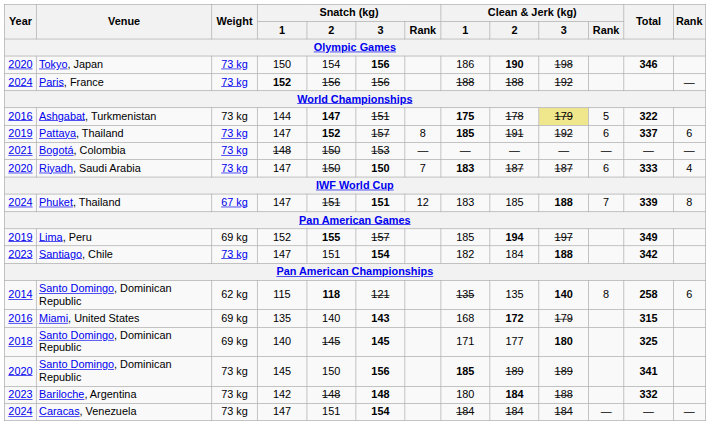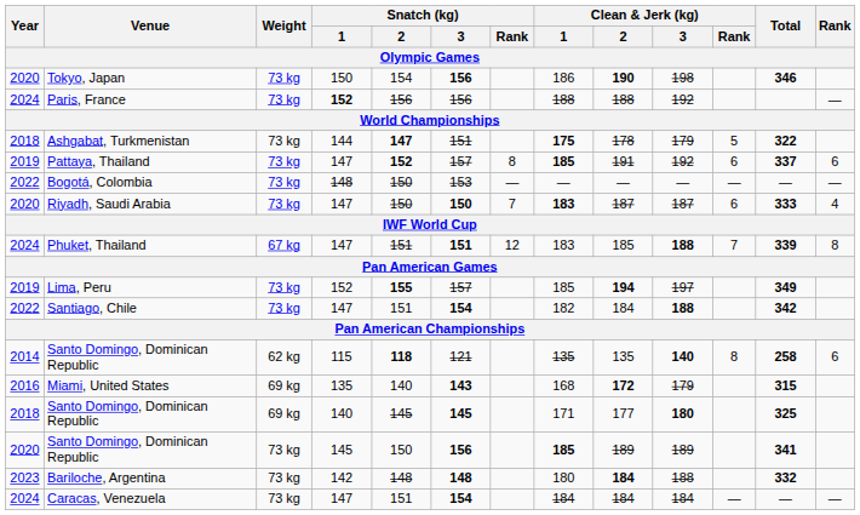 <table class="wikitable" style="text-align:center;">
 <tr>
 <th rowspan=2 width=40>Year</th>
 <th rowspan=2 width=250>Venue</th>
 <th rowspan=2 width=60>Weight</th>
 <th colspan=4>Snatch (kg)</th>
 <th colspan=4>Clean & Jerk (kg)</th>
 <th rowspan=2 width=65>Total</th>
 <th rowspan=2 width=40>Rank</th>
 </tr>
 <tr>
 <th width=65>1</th>
 <th width=65>2</th>
 <th width=65>3</th>
 <th width=45>Rank</th>
 <th width=65>1</th>
 <th width=65>2</th>
 <th width=65>3</th>
 <th width=45>Rank</th>
 </tr>
 <tr>
 <th colspan=13><a href='#'>Olympic Games</a></th>
 </tr>
 <tr>
 <td><a href='#'>2020</a></td>
 <td align=left><a href='#'>Tokyo</a>, Japan</td>
 <td><a href='#'>73 kg</a></td>
 <td>150</td>
 <td>154</td>
 <td><strong>156</strong></td>
 <td></td>
 <td>186</td>
 <td><strong>190</strong></td>
 <td><s>198</s></td>
 <td></td>
 <td><strong>346</strong></td>
 <td></td>
 </tr>
 <tr>
 <td><a href='#'>2024</a></td>
 <td align=left><a href='#'>Paris</a>, France</td>
 <td><a href='#'>73 kg</a></td>
 <td><strong>152</strong></td>
 <td><s>156</s></td>
 <td><s>156</s></td>
 <td></td>
 <td><s>188</s></td>
 <td><s>188</s></td>
 <td><s>192</s></td>
 <td></td>
 <td></td>
 <td>—</td>
 </tr>
 <tr>
 <th colspan=13><a href='#'>World Championships</a></th>
 </tr>
 <tr>
-<td><a href='#'>2016</a></td>
+<td><a href='#'>2018</a></td>
 <td align=left><a href='#'>Ashgabat</a>, Turkmenistan</td>
 <td>73 kg</td>
 <td>144</td>
 <td><strong>147</strong></td>
 <td><s>151</s></td>
 <td></td>
 <td><strong>175</strong></td>
 <td><s>178</s></td>
-<td style="background: khaki;"><s>179</s></td>
+<td><s>179</s></td>
 <td>5</td>
 <td><strong>322</strong></td>
 <td></td>
 </tr>
 <tr>
 <td><a href='#'>2019</a></td>
 <td align=left><a href='#'>Pattaya</a>, Thailand</td>
 <td><a href='#'>73 kg</a></td>
 <td>147</td>
 <td><strong>152</strong></td>
 <td><s>157</s></td>
 <td>8</td>
 <td><strong>185</strong></td>
 <td><s>191</s></td>
 <td><s>192</s></td>
 <td>6</td>
 <td><strong>337</strong></td>
 <td>6</td>
 </tr>
 <tr>
-<td><a href='#'>2021</a></td>
+<td><a href='#'>2022</a></td>
 <td align=left><a href='#'>Bogotá</a>, Colombia</td>
 <td><a href='#'>73 kg</a></td>
 <td><s>148</s></td>
 <td><s>150</s></td>
 <td><s>153</s></td>
 <td>—</td>
 <td>—</td>
 <td>—</td>
 <td>—</td>
 <td>—</td>
 <td>—</td>
 <td>—</td>
 </tr>
 <tr>
 <td><a href='#'>2020</a></td>
 <td align=left><a href='#'>Riyadh</a>, Saudi Arabia</td>
 <td><a href='#'>73 kg</a></td>
 <td>147</td>
 <td><s>150</s></td>
 <td><strong>150</strong></td>
 <td>7</td>
 <td><strong>183</strong></td>
 <td><s>187</s></td>
 <td><s>187</s></td>
 <td>6</td>
 <td><strong>333</strong></td>
 <td>4</td>
 </tr>
 <tr>
 <th colspan=13><a href='#'>IWF World Cup</a></th>
 </tr>
 <tr>
 <td><a href='#'>2024</a></td>
 <td align=left><a href='#'>Phuket</a>, Thailand</td>
 <td><a href='#'>67 kg</a></td>
 <td>147</td>
 <td><s>151</s></td>
 <td><strong>151</strong></td>
 <td>12</td>
 <td>183</td>
 <td>185</td>
 <td><strong>188</strong></td>
 <td>7</td>
 <td><strong>339</strong></td>
 <td>8</td>
 </tr>
 <tr>
 <th colspan=13><a href='#'>Pan American Games</a></th>
 </tr>
 <tr>
 <td><a href='#'>2019</a></td>
 <td align=left><a href='#'>Lima</a>, Peru</td>
-<td>69 kg</td>
+<td><a href='#'>73 kg</a></td>
 <td>152</td>
 <td><strong>155</strong></td>
 <td><s>157</s></td>
 <td></td>
 <td>185</td>
 <td><strong>194</strong></td>
 <td><s>197</s></td>
 <td></td>
 <td><strong>349</strong></td>
 <td></td>
 </tr>
 <tr>
-<td><a href='#'>2023</a></td>
+<td><a href='#'>2022</a></td>
 <td align=left><a href='#'>Santiago</a>, Chile</td>
 <td><a href='#'>73 kg</a></td>
 <td>147</td>
 <td>151</td>
 <td><strong>154</strong></td>
 <td></td>
 <td>182</td>
 <td>184</td>
 <td><strong>188</strong></td>
 <td></td>
 <td><strong>342</strong></td>
 <td></td>
 </tr>
 <tr>
 <th colspan=13><a href='#'>Pan American Championships</a></th>
 </tr>
 <tr>
 <td><a href='#'>2014</a></td>
 <td align=left><a href='#'>Santo Domingo</a>, Dominican Republic</td>
 <td>62 kg</td>
 <td>115</td>
 <td><strong>118</strong></td>
 <td><s>121</s></td>
 <td></td>
 <td><s>135</s></td>
 <td>135</td>
 <td><strong>140</strong></td>
 <td>8</td>
 <td><strong>258</strong></td>
 <td>6</td>
 </tr>
 <tr>
 <td><a href='#'>2016</a></td>
 <td align=left><a href='#'>Miami</a>, United States</td>
 <td>69 kg</td>
 <td>135</td>
 <td>140</td>
 <td><strong>143</strong></td>
 <td></td>
 <td>168</td>
 <td><strong>172</strong></td>
 <td><s>179</s></td>
 <td></td>
 <td><strong>315</strong></td>
 <td></td>
 </tr>
 <tr>
 <td><a href='#'>2018</a></td>
 <td align=left><a href='#'>Santo Domingo</a>, Dominican Republic</td>
 <td>69 kg</td>
 <td>140</td>
 <td><s>145</s></td>
 <td><strong>145</strong></td>
 <td></td>
 <td>171</td>
 <td>177</td>
 <td><strong>180</strong></td>
 <td></td>
 <td><strong>325</strong></td>
 <td></td>
 </tr>
 <tr>
 <td><a href='#'>2020</a></td>
 <td align=left><a href='#'>Santo Domingo</a>, Dominican Republic</td>
 <td>73 kg</td>
 <td>145</td>
 <td>150</td>
 <td><strong>156</strong></td>
 <td></td>
 <td><strong>185</strong></td>
 <td><s>189</s></td>
 <td><s>189</s></td>
 <td></td>
 <td><strong>341</strong></td>
 <td></td>
 </tr>
 <tr>
 <td><a href='#'>2023</a></td>
 <td align=left><a href='#'>Bariloche</a>, Argentina</td>
 <td>73 kg</td>
 <td>142</td>
 <td><s>148</s></td>
 <td><strong>148</strong></td>
 <td></td>
 <td>180</td>
 <td><strong>184</strong></td>
 <td><s>188</s></td>
 <td></td>
 <td><strong>332</strong></td>
 <td></td>
 </tr>
 <tr>
 <td><a href='#'>2024</a></td>
 <td align=left><a href='#'>Caracas</a>, Venezuela</td>
 <td>73 kg</td>
 <td>147</td>
 <td>151</td>
 <td><strong>154</strong></td>
 <td></td>
 <td><s>184</s></td>
 <td><s>184</s></td>
 <td><s>184</s></td>
 <td>—</td>
 <td>—</td>
 <td>—</td>
 </tr>
 </table>
